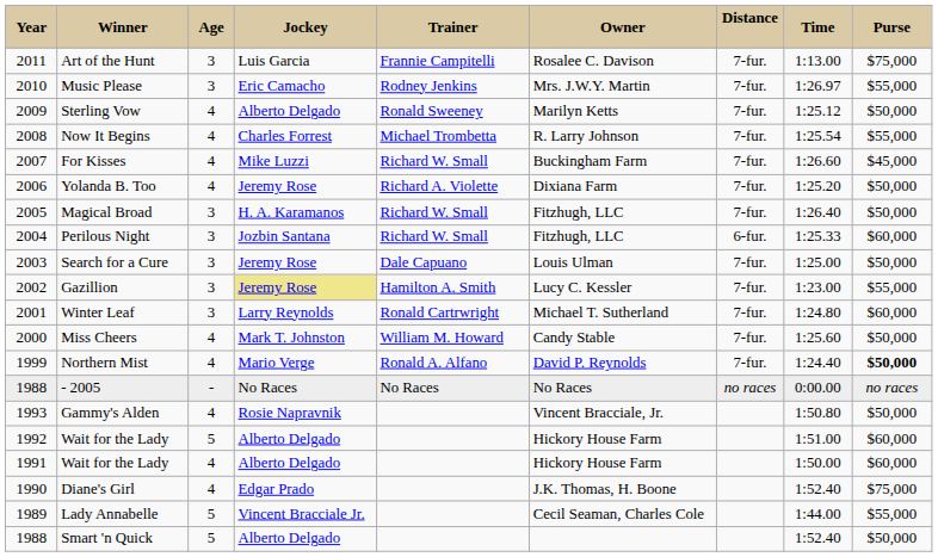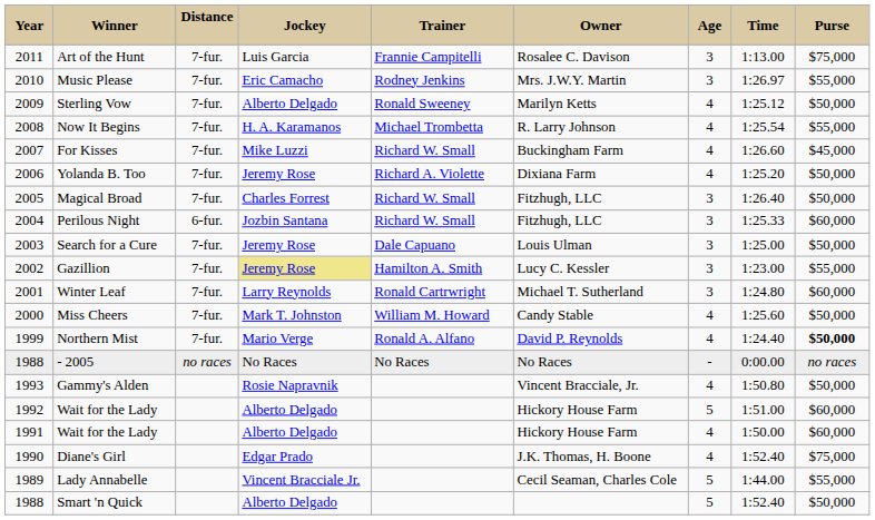 <table class="wikitable sortable" style="font-size:85%">
 <tr>
 <th style="background-color:#DACAA5; width:40px">Year<br></th>
 <th style="background-color:#DACAA5; width:110px">Winner<br></th>
-<th style="background-color:#DACAA5; width:35px">Age<br></th>
+<th style="background-color:#DACAA5; width:54px">Distance<br>  <br></th>
 <th style="background-color:#DACAA5; width:120px">Jockey<br></th>
 <th style="background-color:#DACAA5; width:130px">Trainer<br></th>
 <th style="background-color:#DACAA5; width:160px">Owner<br></th>
-<th style="background-color:#DACAA5; width:54px">Distance<br>  <br></th>
+<th style="background-color:#DACAA5; width:35px">Age<br></th>
 <th style="background-color:#DACAA5; width:54px">Time<br></th>
 <th style="background-color:#DACAA5; width:65px">Purse</th>
 </tr>
 <tr>
 <td align=center>2011</td>
 <td>Art of the Hunt</td>
-<td align=center>3</td>
+<td align=center>7-fur.</td>
 <td>Luis Garcia</td>
 <td><a href='#'>Frannie Campitelli</a></td>
 <td>Rosalee C. Davison</td>
-<td align=center>7-fur.</td>
+<td align=center>3</td>
 <td align=center>1:13.00</td>
 <td align=center>$75,000</td>
 </tr>
 <tr>
 <td align=center>2010</td>
 <td>Music Please</td>
-<td align=center>3</td>
+<td align=center>7-fur.</td>
 <td><a href='#'>Eric Camacho</a></td>
 <td><a href='#'>Rodney Jenkins</a></td>
 <td>Mrs. J.W.Y. Martin</td>
-<td align=center>7-fur.</td>
+<td align=center>3</td>
 <td align=center>1:26.97</td>
 <td align=center>$55,000</td>
 </tr>
 <tr>
 <td align=center>2009</td>
 <td>Sterling Vow</td>
-<td align=center>4</td>
+<td align=center>7-fur.</td>
 <td><a href='#'>Alberto Delgado</a></td>
 <td><a href='#'>Ronald Sweeney</a></td>
 <td>Marilyn Ketts</td>
-<td align=center>7-fur.</td>
+<td align=center>4</td>
 <td align=center>1:25.12</td>
 <td align=center>$50,000</td>
 </tr>
 <tr>
 <td align=center>2008</td>
 <td>Now It Begins</td>
-<td align=center>4</td>
-<td><a href='#'>Charles Forrest</a></td>
+<td align=center>7-fur.</td>
+<td><a href='#'>H. A. Karamanos</a></td>
 <td><a href='#'>Michael Trombetta</a></td>
 <td>R. Larry Johnson</td>
-<td align=center>7-fur.</td>
+<td align=center>4</td>
 <td align=center>1:25.54</td>
 <td align=center>$55,000</td>
 </tr>
 <tr>
 <td align=center>2007</td>
 <td>For Kisses</td>
-<td align=center>4</td>
+<td align=center>7-fur.</td>
 <td><a href='#'>Mike Luzzi</a></td>
 <td><a href='#'>Richard W. Small</a></td>
 <td>Buckingham Farm</td>
-<td align=center>7-fur.</td>
+<td align=center>4</td>
 <td align=center>1:26.60</td>
 <td align=center>$45,000</td>
 </tr>
 <tr>
 <td align=center>2006</td>
 <td>Yolanda B. Too</td>
-<td align=center>4</td>
+<td align=center>7-fur.</td>
 <td><a href='#'>Jeremy Rose</a></td>
 <td><a href='#'>Richard A. Violette</a></td>
 <td>Dixiana Farm</td>
-<td align=center>7-fur.</td>
+<td align=center>4</td>
 <td align=center>1:25.20</td>
 <td align=center>$50,000</td>
 </tr>
 <tr>
 <td align=center>2005</td>
 <td>Magical Broad</td>
-<td align=center>3</td>
-<td><a href='#'>H. A. Karamanos</a></td>
+<td align=center>7-fur.</td>
+<td><a href='#'>Charles Forrest</a></td>
 <td><a href='#'>Richard W. Small</a></td>
 <td>Fitzhugh, LLC</td>
-<td align=center>7-fur.</td>
+<td align=center>3</td>
 <td align=center>1:26.40</td>
 <td align=center>$50,000</td>
 </tr>
 <tr>
 <td align=center>2004</td>
 <td>Perilous Night</td>
-<td align=center>3</td>
+<td align=center>6-fur.</td>
 <td><a href='#'>Jozbin Santana</a></td>
 <td><a href='#'>Richard W. Small</a></td>
 <td>Fitzhugh, LLC</td>
-<td align=center>6-fur.</td>
+<td align=center>3</td>
 <td align=center>1:25.33</td>
 <td align=center>$60,000</td>
 </tr>
 <tr>
 <td align=center>2003</td>
 <td>Search for a Cure</td>
-<td align=center>3</td>
+<td align=center>7-fur.</td>
 <td><a href='#'>Jeremy Rose</a></td>
 <td><a href='#'>Dale Capuano</a></td>
 <td>Louis Ulman</td>
-<td align=center>7-fur.</td>
+<td align=center>3</td>
 <td align=center>1:25.00</td>
 <td align=center>$50,000</td>
 </tr>
 <tr>
 <td align=center>2002</td>
 <td>Gazillion</td>
-<td align=center>3</td>
+<td align=center>7-fur.</td>
 <td style="background: khaki;"><a href='#'>Jeremy Rose</a></td>
 <td><a href='#'>Hamilton A. Smith</a></td>
 <td>Lucy C. Kessler</td>
-<td align=center>7-fur.</td>
+<td align=center>3</td>
 <td align=center>1:23.00</td>
 <td align=center>$55,000</td>
 </tr>
 <tr>
 <td align=center>2001</td>
 <td>Winter Leaf</td>
-<td align=center>3</td>
+<td align=center>7-fur.</td>
 <td><a href='#'>Larry Reynolds</a></td>
 <td><a href='#'>Ronald Cartrwright</a></td>
 <td>Michael T. Sutherland</td>
-<td align=center>7-fur.</td>
+<td align=center>3</td>
 <td align=center>1:24.80</td>
 <td align=center>$60,000</td>
 </tr>
 <tr>
 <td align=center>2000</td>
 <td>Miss Cheers</td>
-<td align=center>4</td>
+<td align=center>7-fur.</td>
 <td><a href='#'>Mark T. Johnston</a></td>
 <td><a href='#'>William M. Howard</a></td>
 <td>Candy Stable</td>
-<td align=center>7-fur.</td>
+<td align=center>4</td>
 <td align=center>1:25.60</td>
 <td align=center>$50,000</td>
 </tr>
 <tr>
 <td align=center>1999</td>
 <td>Northern Mist</td>
-<td align=center>4</td>
+<td align=center>7-fur.</td>
 <td><a href='#'>Mario Verge</a></td>
 <td><a href='#'>Ronald A. Alfano</a></td>
 <td><a href='#'>David P. Reynolds</a></td>
-<td align=center>7-fur.</td>
+<td align=center>4</td>
 <td align=center>1:24.40</td>
 <td align=center><strong>$50,000</strong></td>
 </tr>
 <tr bgcolor="#eeeeee">
 <td align=center>1988</td>
 <td>- 2005</td>
-<td align=center>-</td>
+<td align=center><em>no races</em></td>
 <td>No Races</td>
 <td>No Races</td>
 <td>No Races</td>
-<td align=center><em>no races</em></td>
+<td align=center>-</td>
 <td align=center>0:00.00</td>
 <td align=center><em>no races</em></td>
 </tr>
 <tr>
 <td align=center>1993</td>
 <td>Gammy's Alden</td>
-<td align=center>4</td>
+<td align=center></td>
 <td><a href='#'>Rosie Napravnik</a></td>
 <td></td>
 <td>Vincent Bracciale, Jr.</td>
-<td align=center></td>
+<td align=center>4</td>
 <td align=center>1:50.80</td>
 <td align=center>$50,000</td>
 </tr>
 <tr>
 <td align=center>1992</td>
 <td>Wait for the Lady</td>
-<td align=center>5</td>
+<td align=center></td>
 <td><a href='#'>Alberto Delgado</a></td>
 <td></td>
 <td>Hickory House Farm</td>
-<td align=center></td>
+<td align=center>5</td>
 <td align=center>1:51.00</td>
 <td align=center>$60,000</td>
 </tr>
 <tr>
 <td align=center>1991</td>
 <td>Wait for the Lady</td>
-<td align=center>4</td>
+<td align=center></td>
 <td><a href='#'>Alberto Delgado</a></td>
 <td></td>
 <td>Hickory House Farm</td>
-<td align=center></td>
+<td align=center>4</td>
 <td align=center>1:50.00</td>
 <td align=center>$60,000</td>
 </tr>
 <tr>
 <td align=center>1990</td>
 <td>Diane's Girl</td>
-<td align=center>4</td>
+<td align=center></td>
 <td><a href='#'>Edgar Prado</a></td>
 <td></td>
 <td>J.K. Thomas, H. Boone</td>
-<td align=center></td>
+<td align=center>4</td>
 <td align=center>1:52.40</td>
 <td align=center>$75,000</td>
 </tr>
 <tr>
 <td align=center>1989</td>
 <td>Lady Annabelle</td>
-<td align=center>5</td>
+<td align=center></td>
 <td><a href='#'>Vincent Bracciale Jr.</a></td>
 <td></td>
 <td>Cecil Seaman, Charles Cole</td>
-<td align=center></td>
+<td align=center>5</td>
 <td align=center>1:44.00</td>
 <td align=center>$55,000</td>
 </tr>
 <tr>
 <td align=center>1988</td>
 <td>Smart 'n Quick</td>
-<td align=center>5</td>
+<td align=center></td>
 <td><a href='#'>Alberto Delgado</a></td>
 <td></td>
 <td></td>
-<td align=center></td>
+<td align=center>5</td>
 <td align=center>1:52.40</td>
 <td align=center>$50,000</td>
 </tr>
 </table>
